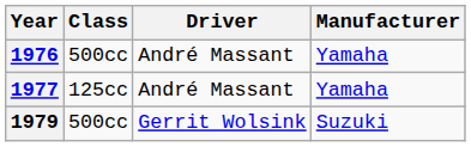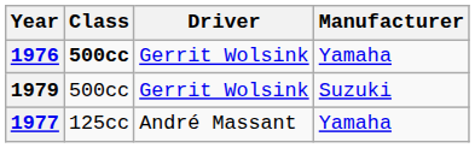 <table class="wikitable" style="font-size: 90%;">
 <tr>
 <th>Year</th>
 <th>Class</th>
 <th>Driver</th>
 <th>Manufacturer</th>
 </tr>
 <tr>
 <th><a href='#'>1976</a></th>
-<td>500cc</td>
-<td> André Massant</td>
-<td><a href='#'>Yamaha</a></td>
-</tr>
-<tr>
-<th><a href='#'>1977</a></th>
-<td>125cc</td>
-<td> André Massant</td>
+<td><strong>500cc</strong></td>
+<td> <a href='#'>Gerrit Wolsink</a></td>
 <td><a href='#'>Yamaha</a></td>
 </tr>
 <tr>
 <th>1979</th>
 <td>500cc</td>
 <td> <a href='#'>Gerrit Wolsink</a></td>
 <td><a href='#'>Suzuki</a></td>
 </tr>
+<tr>
+<th><a href='#'>1977</a></th>
+<td>125cc</td>
+<td> André Massant</td>
+<td><a href='#'>Yamaha</a></td>
+</tr>
 </table>
